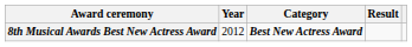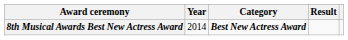 <table class="wikitable plainrowheaders sortable">
 <tr>
 <th scope="col">Award ceremony</th>
 <th scope="col">Year</th>
 <th scope="col">Category</th>
 <th scope="col">Result</th>
 <th scope="col" class="unsortable"></th>
 </tr>
 <tr>
 <th scope="row"><em>8th Musical Awards Best New Actress Award</em></th>
-<td>2012</td>
+<td>2014</td>
 <td><strong><em>Best New Actress Award</em></strong></td>
 <td></td>
 <td></td>
 </tr>
 </table>
